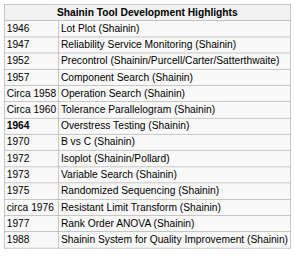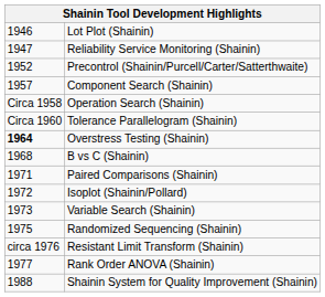 <table class="wikitable">
 <tr>
 <th colspan="2">Shainin Tool Development Highlights</th>
 </tr>
 <tr>
 <td>1946</td>
 <td>Lot Plot (Shainin)</td>
 </tr>
 <tr>
 <td>1947</td>
 <td>Reliability Service Monitoring (Shainin)</td>
 </tr>
 <tr>
 <td>1952</td>
 <td>Precontrol (Shainin/Purcell/Carter/Satterthwaite)</td>
 </tr>
 <tr>
 <td>1957</td>
 <td>Component Search (Shainin)</td>
 </tr>
 <tr>
 <td>Circa 1958</td>
 <td>Operation Search (Shainin)</td>
 </tr>
 <tr>
 <td>Circa 1960</td>
 <td>Tolerance Parallelogram (Shainin)</td>
 </tr>
 <tr>
 <td><strong>1964</strong></td>
 <td>Overstress Testing (Shainin)</td>
 </tr>
 <tr>
-<td>1970</td>
+<td>1968</td>
 <td>B vs C (Shainin)</td>
+</tr>
+<tr>
+<td>1971</td>
+<td>Paired Comparisons (Shainin)</td>
 </tr>
 <tr>
 <td>1972</td>
 <td>Isoplot (Shainin/Pollard)</td>
 </tr>
 <tr>
 <td>1973</td>
 <td>Variable Search (Shainin)</td>
 </tr>
 <tr>
 <td>1975</td>
 <td>Randomized Sequencing  (Shainin)</td>
 </tr>
 <tr>
 <td>circa 1976</td>
 <td>Resistant Limit Transform (Shainin)</td>
 </tr>
 <tr>
 <td>1977</td>
 <td>Rank Order ANOVA (Shainin)</td>
 </tr>
 <tr>
 <td>1988</td>
 <td>Shainin System for Quality Improvement (Shainin)</td>
 </tr>
 </table>
